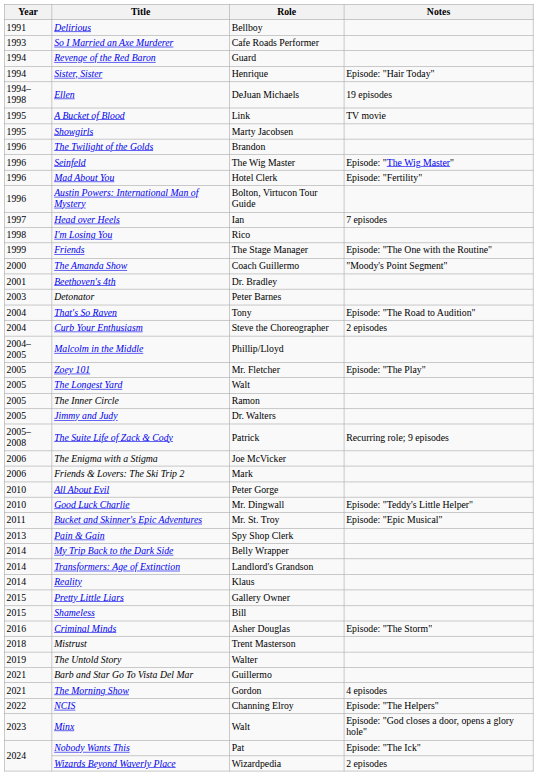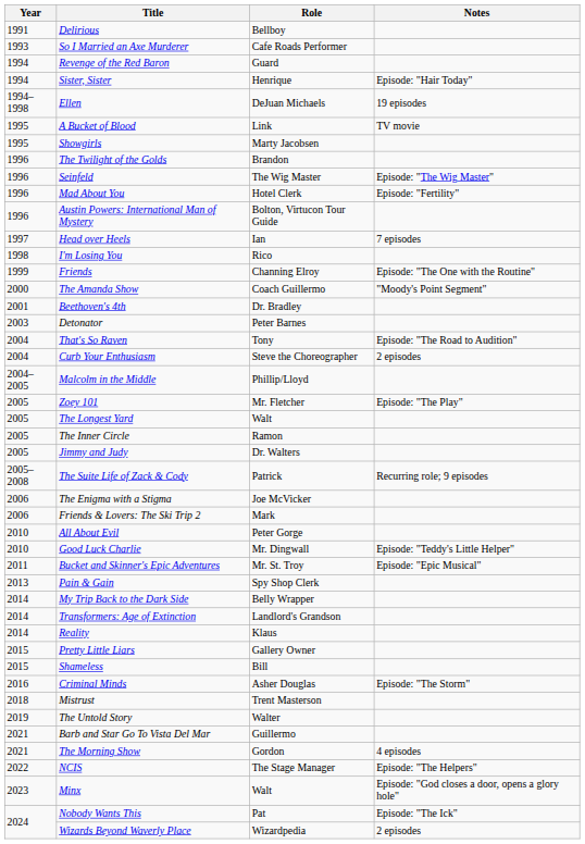 <table class="wikitable sortable">
 <tr>
 <th>Year</th>
 <th>Title</th>
 <th>Role</th>
 <th class="unsortable">Notes</th>
 </tr>
 <tr>
 <td>1991</td>
 <td><em><a href='#'>Delirious</a></em></td>
 <td>Bellboy</td>
 <td></td>
 </tr>
 <tr>
 <td>1993</td>
 <td><em><a href='#'>So I Married an Axe Murderer</a></em></td>
 <td>Cafe Roads Performer</td>
 <td></td>
 </tr>
 <tr>
 <td>1994</td>
 <td><em><a href='#'>Revenge of the Red Baron</a></em></td>
 <td>Guard</td>
 <td></td>
 </tr>
 <tr>
 <td>1994</td>
 <td><em><a href='#'>Sister, Sister</a></em></td>
 <td>Henrique</td>
 <td>Episode: "Hair Today"</td>
 </tr>
 <tr>
 <td>1994–1998</td>
 <td><em><a href='#'>Ellen</a></em></td>
 <td>DeJuan Michaels</td>
 <td>19 episodes</td>
 </tr>
 <tr>
 <td>1995</td>
 <td><em><a href='#'>A Bucket of Blood</a></em></td>
 <td>Link</td>
 <td>TV movie</td>
 </tr>
 <tr>
 <td>1995</td>
 <td><em><a href='#'>Showgirls</a></em></td>
 <td>Marty Jacobsen</td>
 <td></td>
 </tr>
 <tr>
 <td>1996</td>
 <td><em><a href='#'>The Twilight of the Golds</a></em></td>
 <td>Brandon</td>
 <td></td>
 </tr>
 <tr>
 <td>1996</td>
 <td><em><a href='#'>Seinfeld</a></em></td>
 <td>The Wig Master</td>
 <td>Episode: "<a href='#'>The Wig Master</a>"</td>
 </tr>
 <tr>
 <td>1996</td>
 <td><em><a href='#'>Mad About You</a></em></td>
 <td>Hotel Clerk</td>
 <td>Episode: "Fertility"</td>
 </tr>
 <tr>
 <td>1996</td>
 <td><em><a href='#'>Austin Powers: International Man of Mystery</a></em></td>
 <td>Bolton, Virtucon Tour Guide</td>
 <td></td>
 </tr>
 <tr>
 <td>1997</td>
 <td><em><a href='#'>Head over Heels</a></em></td>
 <td>Ian</td>
 <td>7 episodes</td>
 </tr>
 <tr>
 <td>1998</td>
 <td><em><a href='#'>I'm Losing You</a></em></td>
 <td>Rico</td>
 <td></td>
 </tr>
 <tr>
 <td>1999</td>
 <td><em><a href='#'>Friends</a></em></td>
-<td>The Stage Manager</td>
+<td>Channing Elroy</td>
 <td>Episode: "The One with the Routine"</td>
 </tr>
 <tr>
 <td>2000</td>
 <td><em><a href='#'>The Amanda Show</a></em></td>
 <td>Coach Guillermo</td>
 <td>"Moody's Point Segment"</td>
 </tr>
 <tr>
 <td>2001</td>
 <td><em><a href='#'>Beethoven's 4th</a></em></td>
 <td>Dr. Bradley</td>
 <td></td>
 </tr>
 <tr>
 <td>2003</td>
 <td><em>Detonator</em></td>
 <td>Peter Barnes</td>
 <td></td>
 </tr>
 <tr>
 <td>2004</td>
 <td><em><a href='#'>That's So Raven</a></em></td>
 <td>Tony</td>
 <td>Episode: "The Road to Audition"</td>
 </tr>
 <tr>
 <td>2004</td>
 <td><em><a href='#'>Curb Your Enthusiasm</a></em></td>
 <td>Steve the Choreographer</td>
 <td>2 episodes</td>
 </tr>
 <tr>
 <td>2004–2005</td>
 <td><em><a href='#'>Malcolm in the Middle</a></em></td>
 <td>Phillip/Lloyd</td>
 <td></td>
 </tr>
 <tr>
 <td>2005</td>
 <td><em><a href='#'>Zoey 101</a></em></td>
 <td>Mr. Fletcher</td>
 <td>Episode: "The Play"</td>
 </tr>
 <tr>
 <td>2005</td>
 <td><em><a href='#'>The Longest Yard</a></em></td>
 <td>Walt</td>
 <td></td>
 </tr>
 <tr>
 <td>2005</td>
 <td><em>The Inner Circle</em></td>
 <td>Ramon</td>
 <td></td>
 </tr>
 <tr>
 <td>2005</td>
 <td><em><a href='#'>Jimmy and Judy</a></em></td>
 <td>Dr. Walters</td>
 <td></td>
 </tr>
 <tr>
 <td>2005–2008</td>
 <td><em><a href='#'>The Suite Life of Zack & Cody</a></em></td>
 <td>Patrick</td>
 <td>Recurring role; 9 episodes</td>
 </tr>
 <tr>
 <td>2006</td>
 <td><em>The Enigma with a Stigma</em></td>
 <td>Joe McVicker</td>
 <td></td>
 </tr>
 <tr>
 <td>2006</td>
 <td><em>Friends & Lovers: The Ski Trip 2</em></td>
 <td>Mark</td>
 <td></td>
 </tr>
 <tr>
 <td>2010</td>
 <td><em><a href='#'>All About Evil</a></em></td>
 <td>Peter Gorge</td>
 <td></td>
 </tr>
 <tr>
 <td>2010</td>
 <td><em><a href='#'>Good Luck Charlie</a></em></td>
 <td>Mr. Dingwall</td>
 <td>Episode: "Teddy's Little Helper"</td>
 </tr>
 <tr>
 <td>2011</td>
 <td><em><a href='#'>Bucket and Skinner's Epic Adventures</a></em></td>
 <td>Mr. St. Troy</td>
 <td>Episode: "Epic Musical"</td>
 </tr>
 <tr>
 <td>2013</td>
 <td><em><a href='#'>Pain & Gain</a></em></td>
 <td>Spy Shop Clerk</td>
 <td></td>
 </tr>
 <tr>
 <td>2014</td>
 <td><em><a href='#'>My Trip Back to the Dark Side</a></em></td>
 <td>Belly Wrapper</td>
 <td></td>
 </tr>
 <tr>
 <td>2014</td>
 <td><em><a href='#'>Transformers: Age of Extinction</a></em></td>
 <td>Landlord's Grandson</td>
 <td></td>
 </tr>
 <tr>
 <td>2014</td>
 <td><em><a href='#'>Reality</a></em></td>
 <td>Klaus</td>
 <td></td>
 </tr>
 <tr>
 <td>2015</td>
 <td><em><a href='#'>Pretty Little Liars</a></em></td>
 <td>Gallery Owner</td>
 <td></td>
 </tr>
 <tr>
 <td>2015</td>
 <td><em><a href='#'>Shameless</a></em></td>
 <td>Bill</td>
 <td></td>
 </tr>
 <tr>
 <td>2016</td>
 <td><em><a href='#'>Criminal Minds</a></em></td>
 <td>Asher Douglas</td>
 <td>Episode: "The Storm"</td>
 </tr>
 <tr>
 <td>2018</td>
 <td><em>Mistrust</em></td>
 <td>Trent Masterson</td>
 <td></td>
 </tr>
 <tr>
 <td>2019</td>
 <td><em>The Untold Story</em></td>
 <td>Walter</td>
 <td></td>
 </tr>
 <tr>
 <td>2021</td>
 <td><em>Barb and Star Go To Vista Del Mar</em></td>
 <td>Guillermo</td>
 <td></td>
 </tr>
 <tr>
 <td>2021</td>
 <td><em><a href='#'>The Morning Show</a></em></td>
 <td>Gordon</td>
 <td>4 episodes</td>
 </tr>
 <tr>
 <td>2022</td>
 <td><em><a href='#'>NCIS</a></em></td>
-<td>Channing Elroy</td>
+<td>The Stage Manager</td>
 <td>Episode: "The Helpers"</td>
 </tr>
 <tr>
 <td>2023</td>
 <td><em><a href='#'>Minx</a></em></td>
 <td>Walt</td>
 <td>Episode: "God closes a door, opens a glory hole"</td>
 </tr>
 <tr>
 <td rowspan="2">2024</td>
 <td><em><a href='#'>Nobody Wants This</a></em></td>
 <td>Pat</td>
 <td>Episode: "The Ick"</td>
 </tr>
 <tr>
 <td><em><a href='#'>Wizards Beyond Waverly Place</a></em></td>
 <td>Wizardpedia</td>
 <td>2 episodes</td>
 </tr>
 </table>
